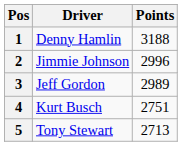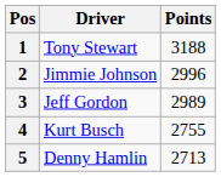 <table class="wikitable">
 <tr>
 <th>Pos</th>
 <th>Driver</th>
 <th>Points</th>
 </tr>
 <tr>
 <th>1</th>
-<td><a href='#'>Denny Hamlin</a></td>
+<td><a href='#'>Tony Stewart</a></td>
 <td style="text-align:center;">3188</td>
 </tr>
 <tr>
 <th>2</th>
 <td><a href='#'>Jimmie Johnson</a></td>
 <td style="text-align:center;">2996</td>
 </tr>
 <tr>
 <th>3</th>
 <td><a href='#'>Jeff Gordon</a></td>
 <td style="text-align:center;">2989</td>
 </tr>
 <tr>
 <th>4</th>
 <td><a href='#'>Kurt Busch</a></td>
-<td style="text-align:center;">2751</td>
+<td style="text-align:center;">2755</td>
 </tr>
 <tr>
 <th>5</th>
-<td><a href='#'>Tony Stewart</a></td>
+<td><a href='#'>Denny Hamlin</a></td>
 <td style="text-align:center;">2713</td>
 </tr>
 </table>
